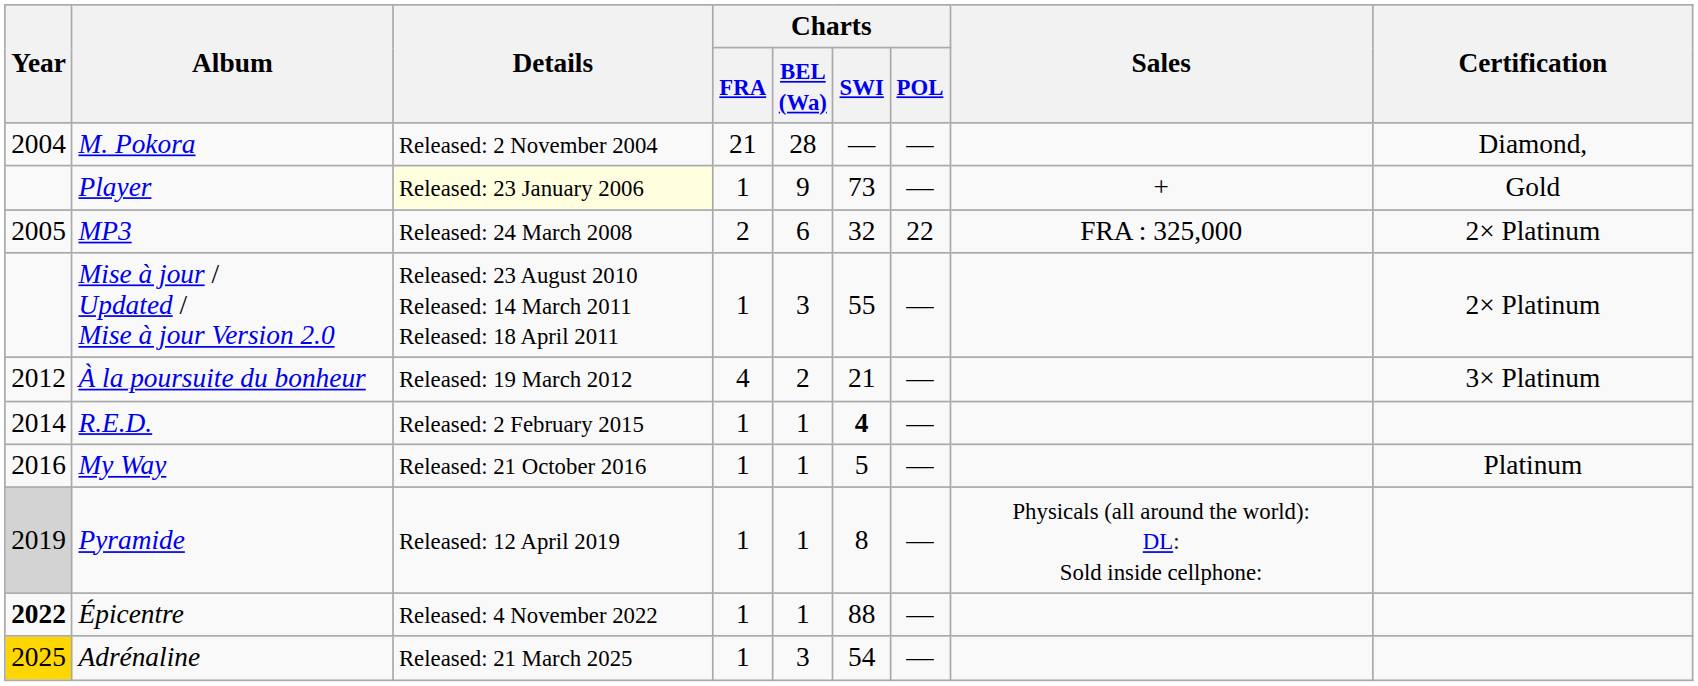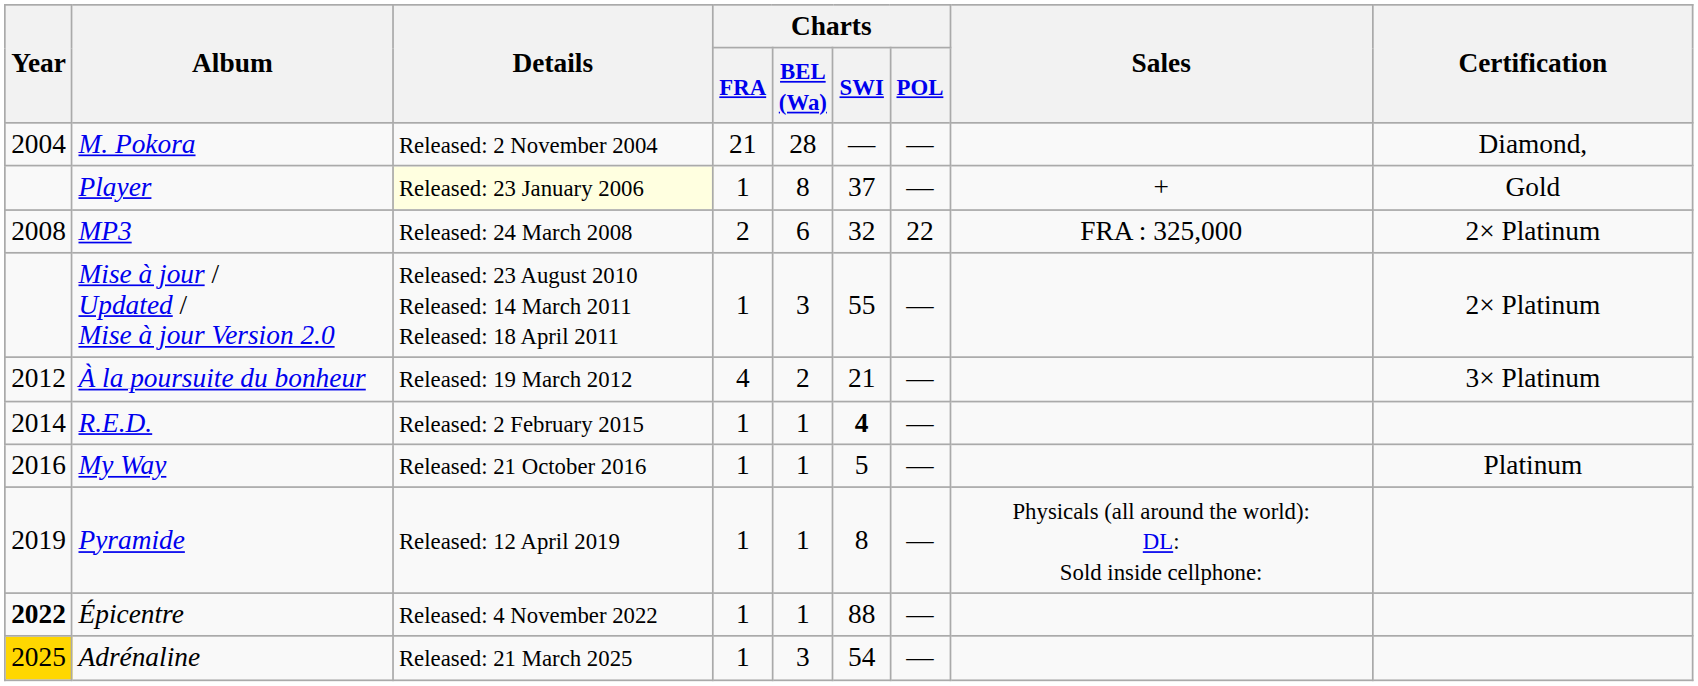 <table class="wikitable">
 <tr>
 <th style="text-align:center;" rowspan="2">Year</th>
 <th rowspan="2" style="text-align:center; width:180px;">Album</th>
 <th rowspan="2" style="text-align:center; width:180px;">Details</th>
 <th style="text-align:center;" colspan="4">Charts</th>
 <th rowspan="2" style="text-align:center; width:240px;">Sales</th>
 <th rowspan="2" style="text-align:center; width:180px;">Certification</th>
 </tr>
 <tr>
 <th width="20"><small><a href='#'>FRA</a><br></small></th>
 <th width="20"><small><a href='#'>BEL<br>(Wa)</a></small><br></th>
 <th width="20"><small><a href='#'>SWI</a></small><br></th>
 <th width="20"><small><a href='#'>POL</a></small><br></th>
 </tr>
 <tr>
 <td style="text-align:center;">2004</td>
 <td><em><a href='#'>M. Pokora</a></em></td>
 <td><small>Released: 2 November 2004</small></td>
 <td style="text-align:center;">21</td>
 <td style="text-align:center;">28</td>
 <td style="text-align:center;">—</td>
 <td style="text-align:center;">—</td>
 <td style="text-align:center;"></td>
 <td style="text-align:center;">Diamond,<br></td>
 </tr>
 <tr>
 <td></td>
 <td><em><a href='#'>Player</a></em></td>
 <td style="background: lightyellow;"><small>Released: 23 January 2006</small></td>
 <td style="text-align:center;">1</td>
-<td style="text-align:center;">9</td>
-<td style="text-align:center;">73</td>
+<td style="text-align:center;">8</td>
+<td style="text-align:center;">37</td>
 <td style="text-align:center;">—</td>
 <td style="text-align:center;">+</td>
 <td style="text-align:center;">Gold</td>
 </tr>
 <tr>
-<td style="text-align:center;">2005</td>
+<td style="text-align:center;">2008</td>
 <td><em><a href='#'>MP3</a></em></td>
 <td><small>Released: 24 March 2008</small></td>
 <td style="text-align:center;">2</td>
 <td style="text-align:center;">6</td>
 <td style="text-align:center;">32</td>
 <td style="text-align:center;">22</td>
 <td style="text-align:center;">FRA : 325,000</td>
 <td style="text-align:center;">2× Platinum</td>
 </tr>
 <tr>
 <td></td>
 <td><em><a href='#'>Mise à jour</a></em> /<br><em><a href='#'>Updated</a></em> /<br><em><a href='#'>Mise à jour Version 2.0</a></em></td>
 <td><small>Released: 23 August 2010<br>Released: 14 March 2011<br>Released: 18 April 2011</small></td>
 <td style="text-align:center;">1</td>
 <td style="text-align:center;">3</td>
 <td style="text-align:center;">55</td>
 <td style="text-align:center;">—</td>
 <td style="text-align:center;"></td>
 <td style="text-align:center;">2× Platinum</td>
 </tr>
 <tr>
 <td style="text-align:center;">2012</td>
 <td><em><a href='#'>À la poursuite du bonheur</a></em></td>
 <td><small>Released: 19 March 2012</small></td>
 <td style="text-align:center;">4</td>
 <td style="text-align:center;">2</td>
 <td style="text-align:center;">21</td>
 <td style="text-align:center;">—</td>
 <td style="text-align:center;"></td>
 <td style="text-align:center;">3× Platinum</td>
 </tr>
 <tr>
 <td style="text-align:center;">2014</td>
 <td><em><a href='#'>R.E.D.</a></em></td>
 <td><small>Released: 2 February 2015</small></td>
 <td style="text-align:center;">1</td>
 <td style="text-align:center;">1</td>
 <td style="text-align:center;"><strong>4</strong></td>
 <td style="text-align:center;">—</td>
 <td style="text-align:center;"></td>
 <td style="text-align:center;"></td>
 </tr>
 <tr>
 <td align="center">2016</td>
 <td><em><a href='#'>My Way</a></em></td>
 <td><small>Released: 21 October 2016</small></td>
 <td style="text-align:center;">1</td>
 <td style="text-align:center;">1</td>
 <td style="text-align:center;">5</td>
 <td style="text-align:center;">—</td>
 <td style="text-align:center;"></td>
 <td style="text-align:center;">Platinum</td>
 </tr>
 <tr>
-<td style="background: lightgrey; text-align:center;">2019</td>
+<td style="text-align:center;">2019</td>
 <td><em><a href='#'>Pyramide</a></em></td>
 <td><small>Released: 12 April 2019</small></td>
 <td style="text-align:center;">1<br></td>
 <td style="text-align:center;">1</td>
 <td style="text-align:center;">8</td>
 <td style="text-align:center;">—</td>
 <td style="text-align:center;"><small>Physicals (all around the world):</small> <br><small><a href='#'>DL</a>:</small> <br><small>Sold inside cellphone:</small> </td>
 <td style="text-align:center;"></td>
 </tr>
 <tr>
 <td style="text-align:center;"><strong>2022</strong></td>
 <td><em>Épicentre</em></td>
 <td><small>Released: 4 November 2022</small></td>
 <td style="text-align:center;">1<br></td>
 <td style="text-align:center;">1</td>
 <td style="text-align:center;">88</td>
 <td style="text-align:center;">—</td>
 <td></td>
 <td></td>
 </tr>
 <tr>
 <td style="background: gold; text-align:center;">2025</td>
 <td><em>Adrénaline</em></td>
 <td><small>Released: 21 March 2025</small></td>
 <td style="text-align:center;">1<br></td>
 <td style="text-align:center;">3</td>
 <td style="text-align:center;">54</td>
 <td style="text-align:center;">—</td>
 <td></td>
 <td></td>
 </tr>
 </table>
